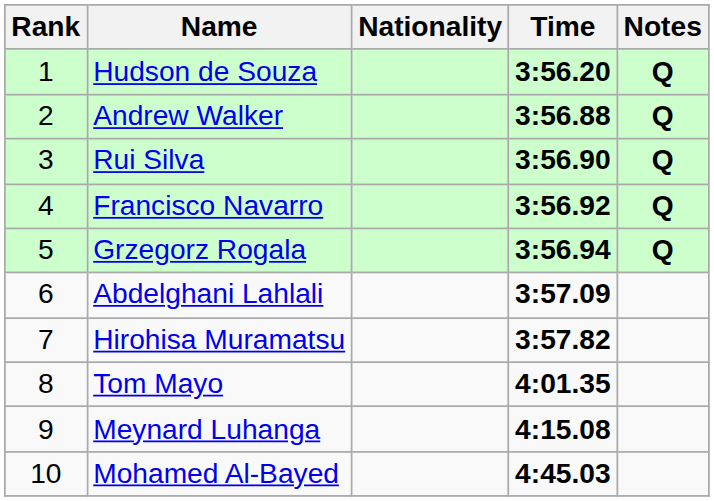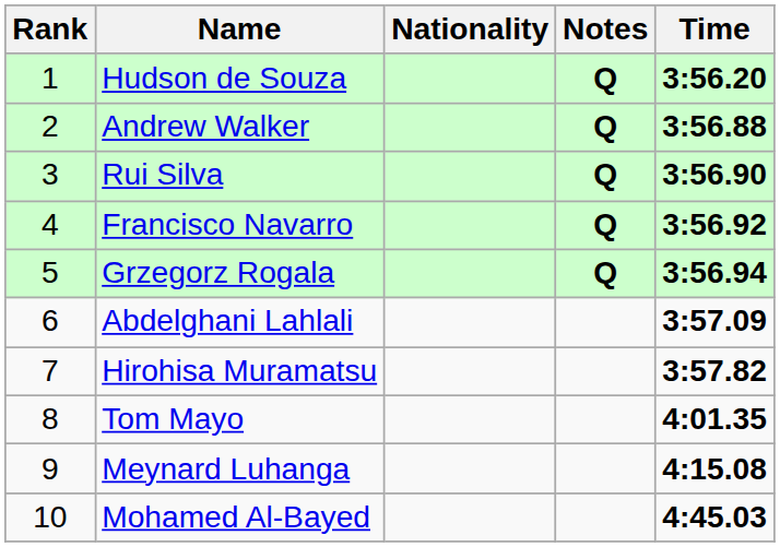 <table class="wikitable sortable" style="text-align:center">
 <tr>
 <th>Rank</th>
 <th>Name</th>
 <th>Nationality</th>
+<th>Notes</th>
 <th>Time</th>
-<th>Notes</th>
 </tr>
 <tr bgcolor=ccffcc>
 <td>1</td>
 <td align=left><a href='#'>Hudson de Souza</a></td>
 <td align=left></td>
+<td><strong>Q</strong></td>
 <td><strong>3:56.20</strong></td>
-<td><strong>Q</strong></td>
 </tr>
 <tr bgcolor=ccffcc>
 <td>2</td>
 <td align=left><a href='#'>Andrew Walker</a></td>
 <td align=left></td>
+<td><strong>Q</strong></td>
 <td><strong>3:56.88</strong></td>
-<td><strong>Q</strong></td>
 </tr>
 <tr bgcolor=ccffcc>
 <td>3</td>
 <td align=left><a href='#'>Rui Silva</a></td>
 <td align=left></td>
+<td><strong>Q</strong></td>
 <td><strong>3:56.90</strong></td>
-<td><strong>Q</strong></td>
 </tr>
 <tr bgcolor=ccffcc>
 <td>4</td>
 <td align=left><a href='#'>Francisco Navarro</a></td>
 <td align=left></td>
+<td><strong>Q</strong></td>
 <td><strong>3:56.92</strong></td>
-<td><strong>Q</strong></td>
 </tr>
 <tr bgcolor=ccffcc>
 <td>5</td>
 <td align=left><a href='#'>Grzegorz Rogala</a></td>
 <td align=left></td>
+<td><strong>Q</strong></td>
 <td><strong>3:56.94</strong></td>
-<td><strong>Q</strong></td>
 </tr>
 <tr>
 <td>6</td>
 <td align=left><a href='#'>Abdelghani Lahlali</a></td>
 <td align=left></td>
+<td></td>
 <td><strong>3:57.09</strong></td>
-<td></td>
 </tr>
 <tr>
 <td>7</td>
 <td align=left><a href='#'>Hirohisa Muramatsu</a></td>
 <td align=left></td>
+<td></td>
 <td><strong>3:57.82</strong></td>
-<td></td>
 </tr>
 <tr>
 <td>8</td>
 <td align=left><a href='#'>Tom Mayo</a></td>
 <td align=left></td>
+<td></td>
 <td><strong>4:01.35</strong></td>
-<td></td>
 </tr>
 <tr>
 <td>9</td>
 <td align=left><a href='#'>Meynard Luhanga</a></td>
 <td align=left></td>
+<td></td>
 <td><strong>4:15.08</strong></td>
-<td></td>
 </tr>
 <tr>
 <td>10</td>
 <td align=left><a href='#'>Mohamed Al-Bayed</a></td>
 <td align=left></td>
+<td></td>
 <td><strong>4:45.03</strong></td>
-<td></td>
 </tr>
 </table>
